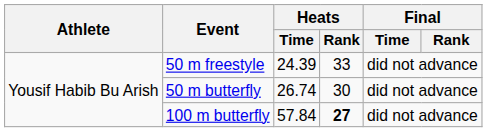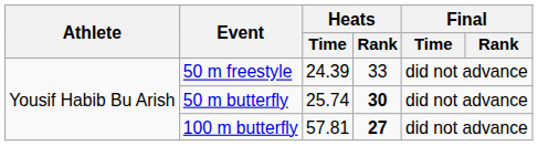 <table class=wikitable style=font-size:90%;text-align:center>
 <tr>
 <th rowspan="2">Athlete</th>
 <th rowspan="2">Event</th>
 <th colspan="2">Heats</th>
 <th colspan="2">Final</th>
 </tr>
 <tr style="font-size:95%">
 <th>Time</th>
 <th>Rank</th>
 <th>Time</th>
 <th>Rank</th>
 </tr>
 <tr>
 <td align=left rowspan=3>Yousif Habib Bu Arish</td>
 <td align=left><a href='#'>50 m freestyle</a></td>
 <td>24.39</td>
 <td>33</td>
 <td colspan=2>did not advance</td>
 </tr>
 <tr>
 <td align=left><a href='#'>50 m butterfly</a></td>
-<td>26.74</td>
-<td>30</td>
+<td>25.74</td>
+<td><strong>30</strong></td>
 <td colspan=2>did not advance</td>
 </tr>
 <tr>
 <td align=left><a href='#'>100 m butterfly</a></td>
-<td>57.84</td>
+<td>57.81</td>
 <td><strong>27</strong></td>
 <td colspan=2>did not advance</td>
 </tr>
 </table>
